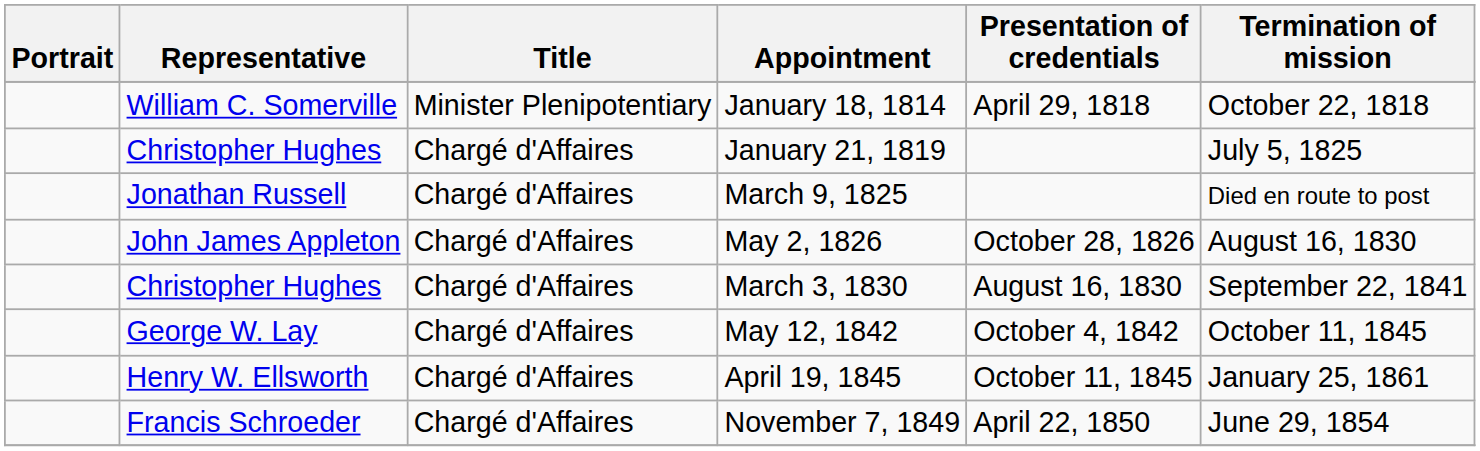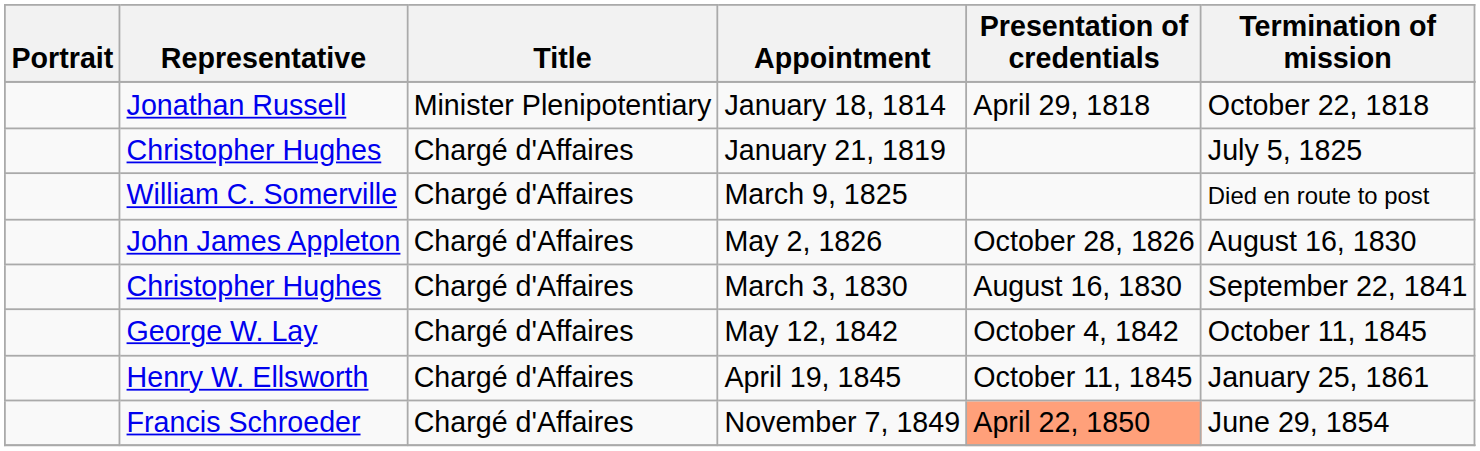 <table class=wikitable>
 <tr>
 <th valign=bottom>Portrait</th>
 <th style="text-align:center; vertical-align:bottom;">Representative</th>
 <th valign=bottom>Title</th>
 <th valign=bottom>Appointment</th>
 <th valign=bottom>Presentation of<br>credentials</th>
 <th valign=bottom>Termination of<br>mission</th>
 </tr>
 <tr>
 </tr>
 <tr>
 <td></td>
-<td><a href='#'>William C. Somerville</a></td>
+<td><a href='#'>Jonathan Russell</a></td>
 <td>Minister Plenipotentiary</td>
 <td>January 18, 1814</td>
 <td>April 29, 1818</td>
 <td>October 22, 1818</td>
 </tr>
 <tr>
 <td></td>
 <td><a href='#'>Christopher Hughes</a></td>
 <td>Chargé d'Affaires</td>
 <td>January 21, 1819</td>
 <td></td>
 <td>July 5, 1825</td>
 </tr>
 <tr>
 <td></td>
-<td><a href='#'>Jonathan Russell</a></td>
+<td><a href='#'>William C. Somerville</a></td>
 <td>Chargé d'Affaires</td>
 <td>March 9, 1825</td>
 <td></td>
 <td><small>Died en route to post</small></td>
 </tr>
 <tr>
 <td></td>
 <td><a href='#'>John James Appleton</a></td>
 <td>Chargé d'Affaires</td>
 <td>May 2, 1826</td>
 <td>October 28, 1826</td>
 <td>August 16, 1830</td>
 </tr>
 <tr>
 <td></td>
 <td><a href='#'>Christopher Hughes</a></td>
 <td>Chargé d'Affaires</td>
 <td>March 3, 1830</td>
 <td>August 16, 1830</td>
 <td>September 22, 1841</td>
 </tr>
 <tr>
 <td></td>
 <td><a href='#'>George W. Lay</a></td>
 <td>Chargé d'Affaires</td>
 <td>May 12, 1842</td>
 <td>October 4, 1842</td>
 <td>October 11, 1845</td>
 </tr>
 <tr>
 <td></td>
 <td><a href='#'>Henry W. Ellsworth</a></td>
 <td>Chargé d'Affaires</td>
 <td>April 19, 1845</td>
 <td>October 11, 1845</td>
 <td>January 25, 1861</td>
 </tr>
 <tr>
 <td></td>
 <td><a href='#'>Francis Schroeder</a></td>
 <td>Chargé d'Affaires</td>
 <td>November 7, 1849</td>
-<td>April 22, 1850</td>
+<td style="background: lightsalmon;">April 22, 1850</td>
 <td>June 29, 1854</td>
 </tr>
 <tr>
 </tr>
 </table>
